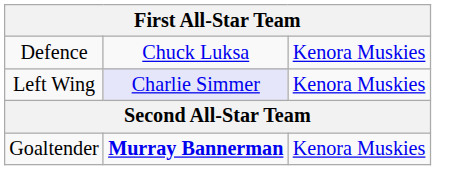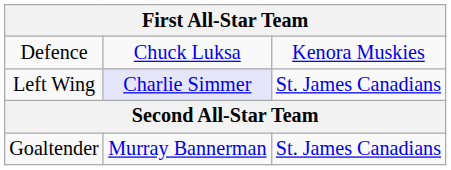 <table class="wikitable" style="text-align:center">
 <tr>
 <th colspan="6">First All-Star Team</th>
 </tr>
 <tr>
 <td>Defence</td>
 <td><a href='#'>Chuck Luksa</a></td>
 <td><a href='#'>Kenora Muskies</a></td>
 </tr>
 <tr>
 <td>Left Wing</td>
 <td style="background: lavender;"><a href='#'>Charlie Simmer</a></td>
-<td><a href='#'>Kenora Muskies</a></td>
+<td><a href='#'>St. James Canadians</a></td>
 </tr>
 <tr>
 <th colspan="6">Second All-Star Team</th>
 </tr>
 <tr>
 <td>Goaltender</td>
-<td><strong><a href='#'>Murray Bannerman</a></strong></td>
-<td><a href='#'>Kenora Muskies</a></td>
+<td><a href='#'>Murray Bannerman</a></td>
+<td><a href='#'>St. James Canadians</a></td>
 </tr>
 </table>
